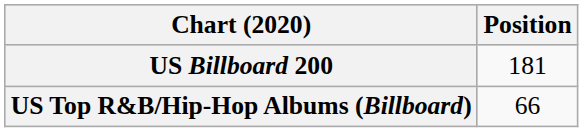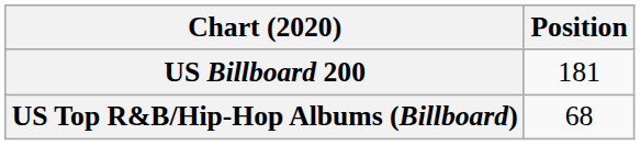 <table class="wikitable sortable plainrowheaders" style="text-align:center">
 <tr>
 <th scope="col">Chart (2020)</th>
 <th scope="col">Position</th>
 </tr>
 <tr>
 <th scope="row">US <em>Billboard</em> 200</th>
 <td>181</td>
 </tr>
 <tr>
 <th scope="row">US Top R&B/Hip-Hop Albums (<em>Billboard</em>)</th>
-<td>66</td>
+<td>68</td>
 </tr>
 </table>
